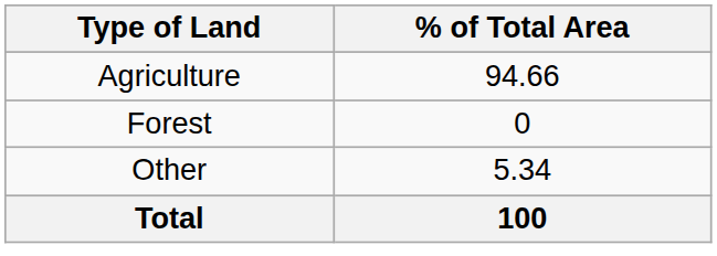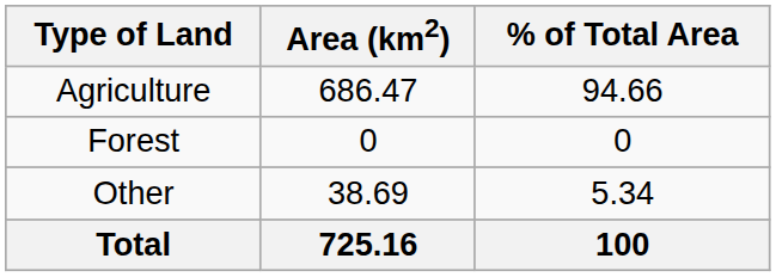 <table class="wikitable sortable" style="text-align:center" width=30%>
 <tr>
 <th>Type of Land</th>
+<th>Area (km<sup>2</sup>)</th>
 <th>% of Total Area</th>
 </tr>
 <tr>
 <td>Agriculture</td>
+<td>686.47</td>
 <td>94.66</td>
 </tr>
 <tr>
 <td>Forest</td>
 <td>0</td>
+<td>0</td>
 </tr>
 <tr>
 <td>Other</td>
+<td>38.69</td>
 <td>5.34</td>
 </tr>
 <tr class='sortbottom'>
 <th>Total</th>
+<th>725.16</th>
 <th>100</th>
 </tr>
 </table>
